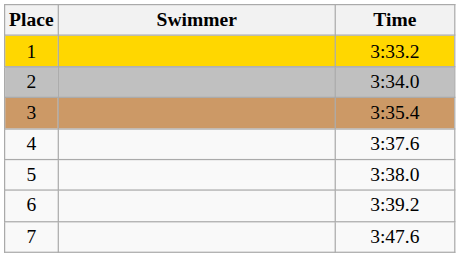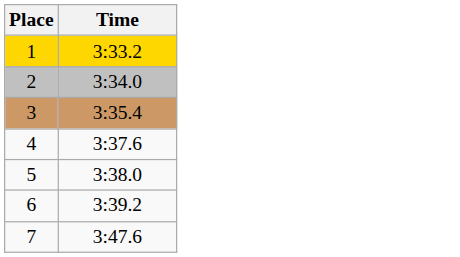 <table class=wikitable style="text-align:center">
 <tr>
 <th>Place</th>
-<th width=220>Swimmer</th>
 <th width=90>Time</th>
 </tr>
 <tr bgcolor=gold>
 <td>1</td>
-<td align=left></td>
 <td>3:33.2</td>
 </tr>
 <tr bgcolor=silver>
 <td>2</td>
-<td align=left></td>
 <td>3:34.0</td>
 </tr>
 <tr bgcolor=cc9966>
 <td>3</td>
-<td align=left></td>
 <td>3:35.4</td>
 </tr>
 <tr>
 <td>4</td>
-<td align=left></td>
 <td>3:37.6</td>
 </tr>
 <tr>
 <td>5</td>
-<td align=left></td>
 <td>3:38.0</td>
 </tr>
 <tr>
 <td>6</td>
-<td align=left></td>
 <td>3:39.2</td>
 </tr>
 <tr>
 <td>7</td>
-<td align=left></td>
 <td>3:47.6</td>
 </tr>
 </table>
